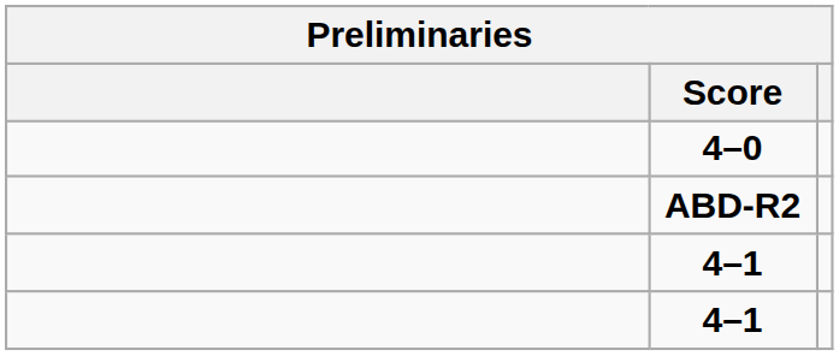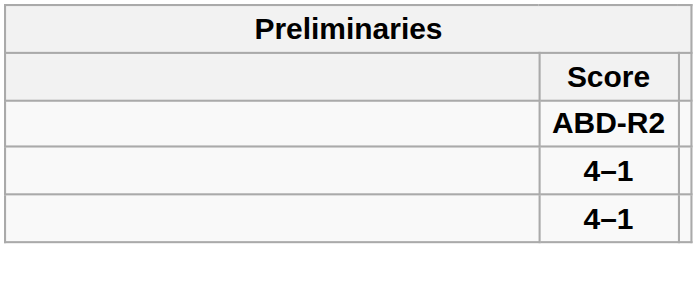 <table class="wikitable" style="text-align: center; font-size:90% ">
 <tr>
 <th colspan=3>Preliminaries</th>
 </tr>
 <tr>
 <th align="right" width="250"></th>
 <th width="60">Score</th>
 <th align=leftwidth="250"></th>
-</tr>
-<tr>
-<td align=left><strong></strong></td>
-<td><strong>4–0</strong></td>
-<td align=left></td>
 </tr>
 <tr>
 <td align=left></td>
 <td><strong>ABD-R2</strong></td>
 <td align=left><strong></strong></td>
 </tr>
 <tr>
 <td align=left><strong></strong></td>
 <td><strong>4–1</strong></td>
 <td align=left></td>
 </tr>
 <tr>
 <td align=left><strong></strong></td>
 <td><strong>4–1</strong></td>
 <td align=left></td>
 </tr>
 </table>
